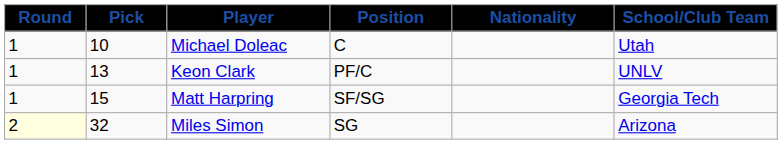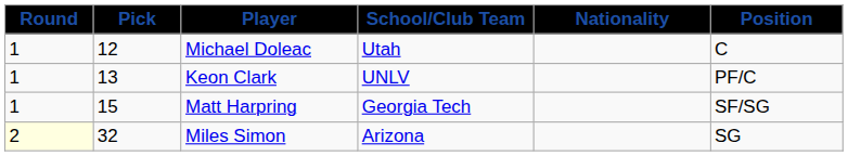 <table class="wikitable sortable sortable">
 <tr>
 <th style="background:#000000; color:#1C4EA4"  width="10%">Round</th>
 <th style="background:#000000; color:#1C4EA4"  width="10%">Pick</th>
 <th style="background:#000000; color:#1C4EA4"  width="20%">Player</th>
+<th style="background:#000000; color:#1C4EA4"  width="20%">School/Club Team</th>
+<th style="background:#000000; color:#1C4EA4"  width="20%">Nationality</th>
 <th style="background:#000000; color:#1C4EA4"  width="15%">Position</th>
-<th style="background:#000000; color:#1C4EA4"  width="20%">Nationality</th>
-<th style="background:#000000; color:#1C4EA4"  width="20%">School/Club Team</th>
 </tr>
 <tr>
 <td>1</td>
-<td>10</td>
+<td>12</td>
 <td><a href='#'>Michael Doleac</a></td>
+<td><a href='#'>Utah</a></td>
+<td></td>
 <td>C</td>
-<td></td>
-<td><a href='#'>Utah</a></td>
 </tr>
 <tr>
 <td>1</td>
 <td>13</td>
 <td><a href='#'>Keon Clark</a></td>
+<td><a href='#'>UNLV</a></td>
+<td></td>
 <td>PF/C</td>
-<td></td>
-<td><a href='#'>UNLV</a></td>
 </tr>
 <tr>
 <td>1</td>
 <td>15</td>
 <td><a href='#'>Matt Harpring</a></td>
+<td><a href='#'>Georgia Tech</a></td>
+<td></td>
 <td>SF/SG</td>
-<td></td>
-<td><a href='#'>Georgia Tech</a></td>
 </tr>
 <tr>
 <td style="background: lightyellow;">2</td>
 <td>32</td>
 <td><a href='#'>Miles Simon</a></td>
+<td><a href='#'>Arizona</a></td>
+<td></td>
 <td>SG</td>
-<td></td>
-<td><a href='#'>Arizona</a></td>
 </tr>
 </table>
